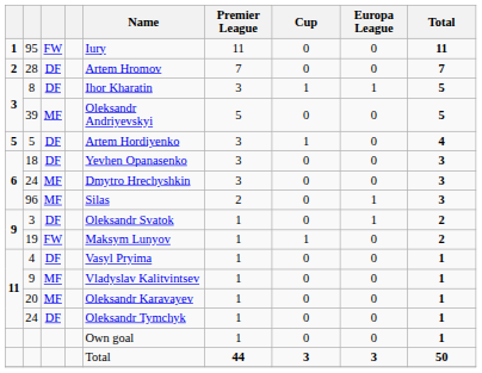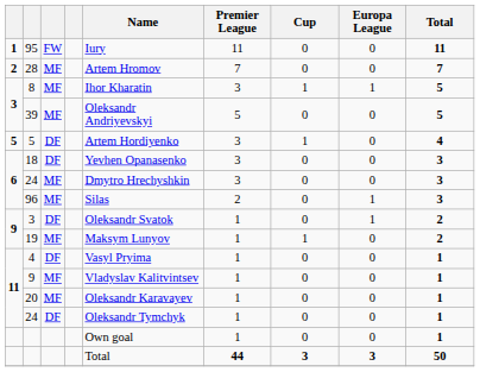 <table class="wikitable" style="text-align:center">
 <tr>
 <th width=15></th>
 <th width=15></th>
 <th width=15></th>
 <th width=15></th>
 <th width=150>Name</th>
 <th width=80><strong>Premier League</strong></th>
 <th width=80><strong>Cup</strong></th>
 <th width=80><strong>Europa League</strong></th>
 <th width=80>Total</th>
 </tr>
 <tr>
 <td><strong>1</strong></td>
 <td>95</td>
 <td><a href='#'>FW</a></td>
 <td></td>
 <td align=left><a href='#'>Iury</a></td>
 <td>11</td>
 <td>0</td>
 <td>0</td>
 <td><strong>11</strong></td>
 </tr>
 <tr>
 <td><strong>2</strong></td>
 <td>28</td>
-<td><a href='#'>DF</a></td>
+<td><a href='#'>MF</a></td>
 <td></td>
 <td align=left><a href='#'>Artem Hromov</a></td>
 <td>7</td>
 <td>0</td>
 <td>0</td>
 <td><strong>7</strong></td>
 </tr>
 <tr>
 <td rowspan=2><strong>3</strong></td>
 <td>8</td>
-<td><a href='#'>DF</a></td>
+<td><a href='#'>MF</a></td>
 <td></td>
 <td align=left><a href='#'>Ihor Kharatin</a></td>
 <td>3</td>
 <td>1</td>
 <td>1</td>
 <td><strong>5</strong></td>
 </tr>
 <tr>
 <td>39</td>
 <td><a href='#'>MF</a></td>
 <td></td>
 <td align=left><a href='#'>Oleksandr Andriyevskyi</a></td>
 <td>5</td>
 <td>0</td>
 <td>0</td>
 <td><strong>5</strong></td>
 </tr>
 <tr>
 <td><strong>5</strong></td>
 <td>5</td>
 <td><a href='#'>DF</a></td>
 <td></td>
 <td align=left><a href='#'>Artem Hordiyenko</a></td>
 <td>3</td>
 <td>1</td>
 <td>0</td>
 <td><strong>4</strong></td>
 </tr>
 <tr>
 <td rowspan=3><strong>6</strong></td>
 <td>18</td>
 <td><a href='#'>DF</a></td>
 <td></td>
 <td align=left><a href='#'>Yevhen Opanasenko</a></td>
 <td>3</td>
 <td>0</td>
 <td>0</td>
 <td><strong>3</strong></td>
 </tr>
 <tr>
 <td>24</td>
 <td><a href='#'>MF</a></td>
 <td></td>
 <td align=left><a href='#'>Dmytro Hrechyshkin</a></td>
 <td>3</td>
 <td>0</td>
 <td>0</td>
 <td><strong>3</strong></td>
 </tr>
 <tr>
 <td>96</td>
 <td><a href='#'>MF</a></td>
 <td></td>
 <td align=left><a href='#'>Silas</a></td>
 <td>2</td>
 <td>0</td>
 <td>1</td>
 <td><strong>3</strong></td>
 </tr>
 <tr>
 <td rowspan=2><strong>9</strong></td>
 <td>3</td>
 <td><a href='#'>DF</a></td>
 <td></td>
 <td align=left><a href='#'>Oleksandr Svatok</a></td>
 <td>1</td>
 <td>0</td>
 <td>1</td>
 <td><strong>2</strong></td>
 </tr>
 <tr>
 <td>19</td>
-<td><a href='#'>FW</a></td>
+<td><a href='#'>MF</a></td>
 <td></td>
 <td align=left><a href='#'>Maksym Lunyov</a></td>
 <td>1</td>
 <td>1</td>
 <td>0</td>
 <td><strong>2</strong></td>
 </tr>
 <tr>
 <td rowspan=4><strong>11</strong></td>
 <td>4</td>
 <td><a href='#'>DF</a></td>
 <td></td>
 <td align=left><a href='#'>Vasyl Pryima</a></td>
 <td>1</td>
 <td>0</td>
 <td>0</td>
 <td><strong>1</strong></td>
 </tr>
 <tr>
 <td>9</td>
 <td><a href='#'>MF</a></td>
 <td></td>
 <td align=left><a href='#'>Vladyslav Kalitvintsev</a></td>
 <td>1</td>
 <td>0</td>
 <td>0</td>
 <td><strong>1</strong></td>
 </tr>
 <tr>
 <td>20</td>
 <td><a href='#'>MF</a></td>
 <td></td>
 <td align=left><a href='#'>Oleksandr Karavayev</a></td>
 <td>1</td>
 <td>0</td>
 <td>0</td>
 <td><strong>1</strong></td>
 </tr>
 <tr>
 <td>24</td>
 <td><a href='#'>DF</a></td>
 <td></td>
 <td align=left><a href='#'>Oleksandr Tymchyk</a></td>
 <td>1</td>
 <td>0</td>
 <td>0</td>
 <td><strong>1</strong></td>
 </tr>
 <tr>
 <td></td>
 <td></td>
 <td></td>
 <td></td>
 <td align=left>Own goal</td>
 <td>1</td>
 <td>0</td>
 <td>0</td>
 <td><strong>1</strong></td>
 </tr>
 <tr>
 <td></td>
 <td></td>
 <td></td>
 <td></td>
 <td align=left>Total</td>
 <td><strong>44</strong></td>
 <td><strong>3</strong></td>
 <td><strong>3</strong></td>
 <td><strong>50</strong></td>
 </tr>
 <tr>
 </tr>
 </table>
